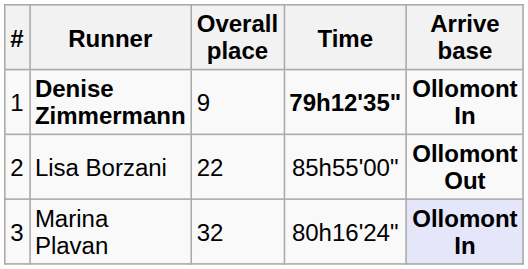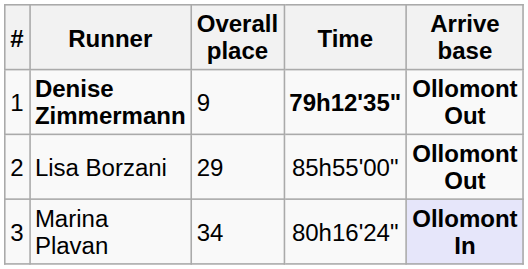 <table class="wikitable" style="font-size:95%;width:320px;">
 <tr>
 <th width=6%>#</th>
 <th width=54%>Runner</th>
 <th width=20%>Overall place</th>
 <th width=20%>Time</th>
 <th width=20%>Arrive base</th>
 </tr>
 <tr>
 <td align=center>1</td>
 <td> <strong>Denise Zimmermann</strong></td>
 <td>9</td>
 <td align=center><strong>79h12'35"</strong></td>
-<td align=center><strong>Ollomont In</strong></td>
+<td align=center><strong>Ollomont Out</strong></td>
 </tr>
 <tr>
 <td align=center>2</td>
 <td> Lisa Borzani</td>
-<td>22</td>
+<td>29</td>
 <td align=center>85h55'00"</td>
 <td align=center><strong>Ollomont Out</strong></td>
 </tr>
 <tr>
 <td align=center>3</td>
 <td> Marina Plavan</td>
-<td>32</td>
+<td>34</td>
 <td align=center>80h16'24"</td>
 <td align=center style="background: lavender;"><strong>Ollomont In</strong></td>
 </tr>
 </table>
